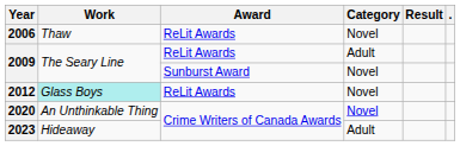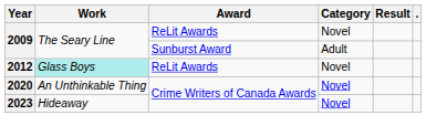 <table class="wikitable sortable">
 <tr>
 <th>Year</th>
 <th>Work</th>
 <th>Award</th>
 <th>Category</th>
 <th>Result</th>
 <th>.</th>
 </tr>
 <tr>
-<th>2006</th>
-<td><em>Thaw</em></td>
+<th rowspan="2">2009</th>
+<td rowspan="2"><em>The Seary Line</em></td>
 <td><a href='#'>ReLit Awards</a></td>
 <td>Novel</td>
 <td></td>
 <td></td>
 </tr>
 <tr>
-<th rowspan="2">2009</th>
-<td rowspan="2"><em>The Seary Line</em></td>
-<td><a href='#'>ReLit Awards</a></td>
+<td><a href='#'>Sunburst Award</a></td>
 <td>Adult</td>
-<td></td>
-<td></td>
-</tr>
-<tr>
-<td><a href='#'>Sunburst Award</a></td>
-<td>Novel</td>
 <td></td>
 <td></td>
 </tr>
 <tr>
 <th>2012</th>
 <td style="background: paleturquoise;"><em>Glass Boys</em></td>
 <td><a href='#'>ReLit Awards</a></td>
 <td>Novel</td>
 <td></td>
 <td></td>
 </tr>
 <tr>
 <th>2020</th>
 <td><em>An Unthinkable Thing</em></td>
 <td rowspan="2"><a href='#'>Crime Writers of Canada Awards</a></td>
 <td><a href='#'>Novel</a></td>
 <td></td>
 <td></td>
 </tr>
 <tr>
 <th>2023</th>
 <td><em>Hideaway</em></td>
-<td>Adult</td>
+<td><a href='#'>Novel</a></td>
 <td></td>
 <td></td>
 </tr>
 </table>
